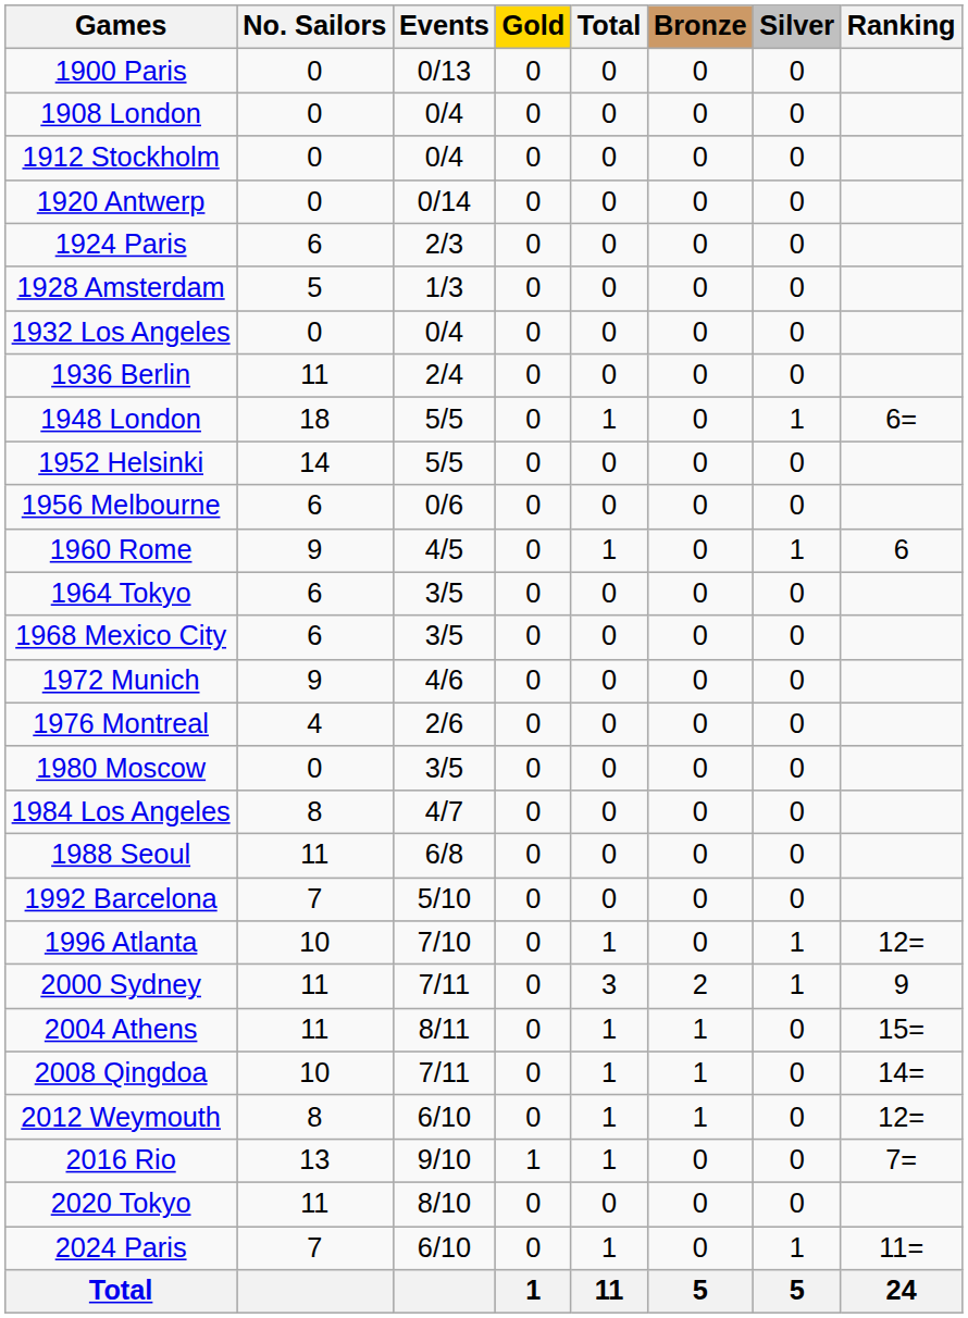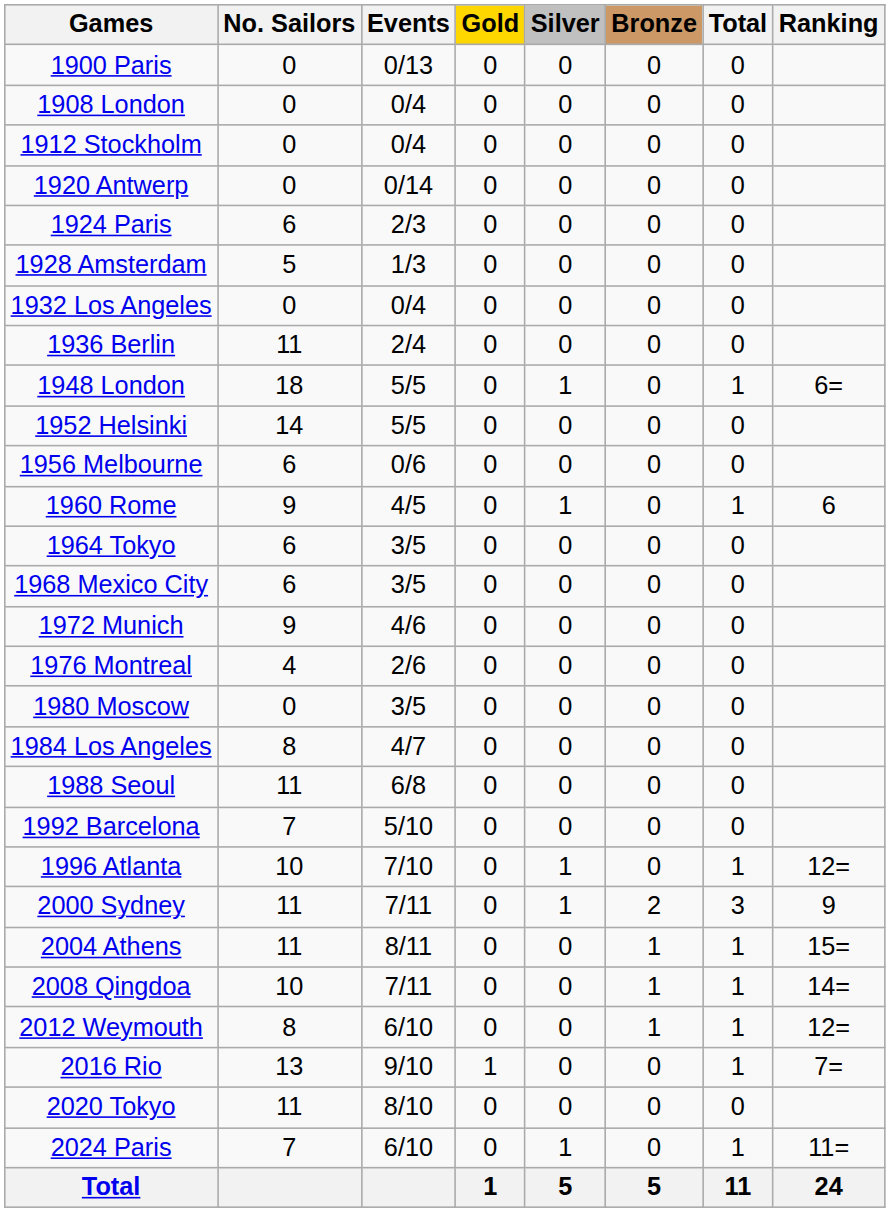 <table class="wikitable sortable" style="text-align:center">
 <tr>
 <th>Games</th>
 <th>No. Sailors</th>
 <th>Events</th>
 <th style="background-color:gold;">Gold</th>
+<th style="background-color:silver;">Silver</th>
+<th style="background-color:#c96;">Bronze</th>
 <th>Total</th>
-<th style="background-color:#c96;">Bronze</th>
-<th style="background-color:silver;">Silver</th>
 <th>Ranking</th>
 </tr>
 <tr>
 <td><a href='#'>1900 Paris</a></td>
 <td>0</td>
 <td>0/13</td>
 <td>0</td>
 <td>0</td>
 <td>0</td>
 <td>0</td>
 <td></td>
 </tr>
 <tr>
 <td><a href='#'>1908 London</a></td>
 <td>0</td>
 <td>0/4</td>
 <td>0</td>
 <td>0</td>
 <td>0</td>
 <td>0</td>
 <td></td>
 </tr>
 <tr>
 <td><a href='#'>1912 Stockholm</a></td>
 <td>0</td>
 <td>0/4</td>
 <td>0</td>
 <td>0</td>
 <td>0</td>
 <td>0</td>
 <td></td>
 </tr>
 <tr>
 <td><a href='#'>1920 Antwerp</a></td>
 <td>0</td>
 <td>0/14</td>
 <td>0</td>
 <td>0</td>
 <td>0</td>
 <td>0</td>
 <td></td>
 </tr>
 <tr>
 <td><a href='#'>1924 Paris</a></td>
 <td>6</td>
 <td>2/3</td>
 <td>0</td>
 <td>0</td>
 <td>0</td>
 <td>0</td>
 <td></td>
 </tr>
 <tr>
 <td><a href='#'>1928 Amsterdam</a></td>
 <td>5</td>
 <td>1/3</td>
 <td>0</td>
 <td>0</td>
 <td>0</td>
 <td>0</td>
 <td></td>
 </tr>
 <tr>
 <td><a href='#'>1932 Los Angeles</a></td>
 <td>0</td>
 <td>0/4</td>
 <td>0</td>
 <td>0</td>
 <td>0</td>
 <td>0</td>
 <td></td>
 </tr>
 <tr>
 <td><a href='#'>1936 Berlin</a></td>
 <td>11</td>
 <td>2/4</td>
 <td>0</td>
 <td>0</td>
 <td>0</td>
 <td>0</td>
 <td></td>
 </tr>
 <tr>
 <td><a href='#'>1948 London</a></td>
 <td>18</td>
 <td>5/5</td>
 <td>0</td>
 <td>1</td>
 <td>0</td>
 <td>1</td>
 <td>6=</td>
 </tr>
 <tr>
 <td><a href='#'>1952 Helsinki</a></td>
 <td>14</td>
 <td>5/5</td>
 <td>0</td>
 <td>0</td>
 <td>0</td>
 <td>0</td>
 <td></td>
 </tr>
 <tr>
 <td><a href='#'>1956 Melbourne</a></td>
 <td>6</td>
 <td>0/6</td>
 <td>0</td>
 <td>0</td>
 <td>0</td>
 <td>0</td>
 <td></td>
 </tr>
 <tr>
 <td><a href='#'>1960 Rome</a></td>
 <td>9</td>
 <td>4/5</td>
 <td>0</td>
 <td>1</td>
 <td>0</td>
 <td>1</td>
 <td>6</td>
 </tr>
 <tr>
 <td><a href='#'>1964 Tokyo</a></td>
 <td>6</td>
 <td>3/5</td>
 <td>0</td>
 <td>0</td>
 <td>0</td>
 <td>0</td>
 <td></td>
 </tr>
 <tr>
 <td><a href='#'>1968 Mexico City</a></td>
 <td>6</td>
 <td>3/5</td>
 <td>0</td>
 <td>0</td>
 <td>0</td>
 <td>0</td>
 <td></td>
 </tr>
 <tr>
 <td><a href='#'>1972 Munich</a></td>
 <td>9</td>
 <td>4/6</td>
 <td>0</td>
 <td>0</td>
 <td>0</td>
 <td>0</td>
 <td></td>
 </tr>
 <tr>
 <td><a href='#'>1976 Montreal</a></td>
 <td>4</td>
 <td>2/6</td>
 <td>0</td>
 <td>0</td>
 <td>0</td>
 <td>0</td>
 <td></td>
 </tr>
 <tr>
 <td><a href='#'>1980 Moscow</a></td>
 <td>0</td>
 <td>3/5</td>
 <td>0</td>
 <td>0</td>
 <td>0</td>
 <td>0</td>
 <td></td>
 </tr>
 <tr>
 <td><a href='#'>1984 Los Angeles</a></td>
 <td>8</td>
 <td>4/7</td>
 <td>0</td>
 <td>0</td>
 <td>0</td>
 <td>0</td>
 <td></td>
 </tr>
 <tr>
 <td><a href='#'>1988 Seoul</a></td>
 <td>11</td>
 <td>6/8</td>
 <td>0</td>
 <td>0</td>
 <td>0</td>
 <td>0</td>
 <td></td>
 </tr>
 <tr>
 <td><a href='#'>1992 Barcelona</a></td>
 <td>7</td>
 <td>5/10</td>
 <td>0</td>
 <td>0</td>
 <td>0</td>
 <td>0</td>
 <td></td>
 </tr>
 <tr>
 <td><a href='#'>1996 Atlanta</a></td>
 <td>10</td>
 <td>7/10</td>
 <td>0</td>
 <td>1</td>
 <td>0</td>
 <td>1</td>
 <td>12=</td>
 </tr>
 <tr>
 <td><a href='#'>2000 Sydney</a></td>
 <td>11</td>
 <td>7/11</td>
 <td>0</td>
+<td>1</td>
+<td>2</td>
 <td>3</td>
-<td>2</td>
-<td>1</td>
 <td>9</td>
 </tr>
 <tr>
 <td><a href='#'>2004 Athens</a></td>
 <td>11</td>
 <td>8/11</td>
 <td>0</td>
+<td>0</td>
 <td>1</td>
 <td>1</td>
-<td>0</td>
 <td>15=</td>
 </tr>
 <tr>
 <td><a href='#'>2008 Qingdoa</a></td>
 <td>10</td>
 <td>7/11</td>
 <td>0</td>
+<td>0</td>
 <td>1</td>
 <td>1</td>
-<td>0</td>
 <td>14=</td>
 </tr>
 <tr>
 <td><a href='#'>2012 Weymouth</a></td>
 <td>8</td>
 <td>6/10</td>
 <td>0</td>
+<td>0</td>
 <td>1</td>
 <td>1</td>
-<td>0</td>
 <td>12=</td>
 </tr>
 <tr>
 <td><a href='#'>2016 Rio</a></td>
 <td>13</td>
 <td>9/10</td>
 <td>1</td>
-<td>1</td>
 <td>0</td>
 <td>0</td>
+<td>1</td>
 <td>7=</td>
 </tr>
 <tr>
 <td><a href='#'>2020 Tokyo</a></td>
 <td>11</td>
 <td>8/10</td>
 <td>0</td>
 <td>0</td>
 <td>0</td>
 <td>0</td>
 <td></td>
 </tr>
 <tr>
 <td><a href='#'>2024 Paris</a></td>
 <td>7</td>
 <td>6/10</td>
 <td>0</td>
 <td>1</td>
 <td>0</td>
 <td>1</td>
 <td>11=</td>
 </tr>
 <tr>
 <th><a href='#'>Total</a></th>
 <th></th>
 <th></th>
 <th>1</th>
-<th>11</th>
 <th>5</th>
 <th>5</th>
+<th>11</th>
 <th>24</th>
 </tr>
 </table>
